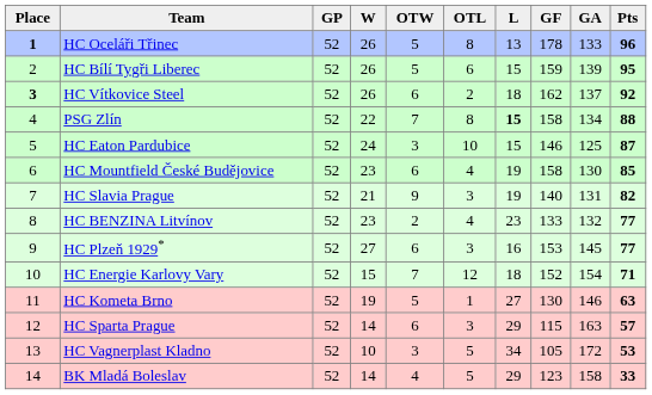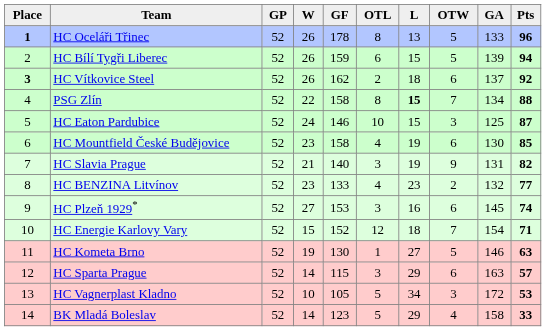 <table cellpadding="3" cellspacing="0" border="1" style="font-size: 95%; text-align: center; border: gray solid 1px; border-collapse: collapse;" width="50%">
 <tr bgcolor=#efefef>
 <th width="20">Place</th>
 <th width="185">Team</th>
 <th width="20">GP</th>
 <th width="20">W</th>
-<th width="20">OTW</th>
+<th width="20">GF</th>
 <th width="20">OTL</th>
 <th width="20">L</th>
-<th width="20">GF</th>
+<th width="20">OTW</th>
 <th width="20">GA</th>
 <th width="20">Pts</th>
 </tr>
 <tr bgcolor="B2C6FF">
 <td><strong>1</strong></td>
 <td align="left"><a href='#'>HC Oceláři Třinec</a></td>
 <td>52</td>
 <td>26</td>
-<td>5</td>
+<td>178</td>
 <td>8</td>
 <td>13</td>
-<td>178</td>
+<td>5</td>
 <td>133</td>
 <td><strong>96</strong></td>
 </tr>
 <tr bgcolor=ccffcc>
 <td>2</td>
 <td align="left"><a href='#'>HC Bílí Tygři Liberec</a></td>
 <td>52</td>
 <td>26</td>
-<td>5</td>
+<td>159</td>
 <td>6</td>
 <td>15</td>
-<td>159</td>
+<td>5</td>
 <td>139</td>
-<td><strong>95</strong></td>
+<td><strong>94</strong></td>
 </tr>
 <tr bgcolor=ccffcc>
 <td><strong>3</strong></td>
 <td align=left><a href='#'>HC Vítkovice Steel</a></td>
 <td>52</td>
 <td>26</td>
-<td>6</td>
+<td>162</td>
 <td>2</td>
 <td>18</td>
-<td>162</td>
+<td>6</td>
 <td>137</td>
 <td><strong>92</strong></td>
 </tr>
 <tr bgcolor=ccffcc>
 <td>4</td>
 <td align=left><a href='#'>PSG Zlín</a></td>
 <td>52</td>
 <td>22</td>
-<td>7</td>
+<td>158</td>
 <td>8</td>
 <td><strong>15</strong></td>
-<td>158</td>
+<td>7</td>
 <td>134</td>
 <td><strong>88</strong></td>
 </tr>
 <tr bgcolor=ccffcc>
 <td>5</td>
 <td align=left><a href='#'>HC Eaton Pardubice</a></td>
 <td>52</td>
 <td>24</td>
-<td>3</td>
+<td>146</td>
 <td>10</td>
 <td>15</td>
-<td>146</td>
+<td>3</td>
 <td>125</td>
 <td><strong>87</strong></td>
 </tr>
 <tr bgcolor=ccffcc>
 <td>6</td>
 <td align=left><a href='#'>HC Mountfield České Budějovice</a></td>
 <td>52</td>
 <td>23</td>
-<td>6</td>
+<td>158</td>
 <td>4</td>
 <td>19</td>
-<td>158</td>
+<td>6</td>
 <td>130</td>
 <td><strong>85</strong></td>
 </tr>
 <tr bgcolor=ddffdd>
 <td>7</td>
 <td align=left><a href='#'>HC Slavia Prague</a></td>
 <td>52</td>
 <td>21</td>
-<td>9</td>
+<td>140</td>
 <td>3</td>
 <td>19</td>
-<td>140</td>
+<td>9</td>
 <td>131</td>
 <td><strong>82</strong></td>
 </tr>
 <tr bgcolor=ddffdd>
 <td>8</td>
 <td align=left><a href='#'>HC BENZINA Litvínov</a></td>
 <td>52</td>
 <td>23</td>
-<td>2</td>
+<td>133</td>
 <td>4</td>
 <td>23</td>
-<td>133</td>
+<td>2</td>
 <td>132</td>
 <td><strong>77</strong></td>
 </tr>
 <tr bgcolor=ddffdd>
 <td>9</td>
 <td align=left><a href='#'>HC Plzeň 1929</a><sup>*</sup></td>
 <td>52</td>
 <td>27</td>
-<td>6</td>
+<td>153</td>
 <td>3</td>
 <td>16</td>
-<td>153</td>
+<td>6</td>
 <td>145</td>
-<td><strong>77</strong></td>
+<td><strong>74</strong></td>
 </tr>
 <tr bgcolor=ddffdd>
 <td>10</td>
 <td align=left><a href='#'>HC Energie Karlovy Vary</a></td>
 <td>52</td>
 <td>15</td>
-<td>7</td>
+<td>152</td>
 <td>12</td>
 <td>18</td>
-<td>152</td>
+<td>7</td>
 <td>154</td>
 <td><strong>71</strong></td>
 </tr>
 <tr bgcolor=ffcccc>
 <td>11</td>
 <td align=left><a href='#'>HC Kometa Brno</a></td>
 <td>52</td>
 <td>19</td>
-<td>5</td>
+<td>130</td>
 <td>1</td>
 <td>27</td>
-<td>130</td>
+<td>5</td>
 <td>146</td>
 <td><strong>63</strong></td>
 </tr>
 <tr bgcolor=ffcccc>
 <td>12</td>
 <td align=left><a href='#'>HC Sparta Prague</a></td>
 <td>52</td>
 <td>14</td>
-<td>6</td>
+<td>115</td>
 <td>3</td>
 <td>29</td>
-<td>115</td>
+<td>6</td>
 <td>163</td>
 <td><strong>57</strong></td>
 </tr>
 <tr bgcolor=ffcccc>
 <td>13</td>
 <td align=left><a href='#'>HC Vagnerplast Kladno</a></td>
 <td>52</td>
 <td>10</td>
-<td>3</td>
+<td>105</td>
 <td>5</td>
 <td>34</td>
-<td>105</td>
+<td>3</td>
 <td>172</td>
 <td><strong>53</strong></td>
 </tr>
 <tr bgcolor=ffcccc>
 <td>14</td>
 <td align=left><a href='#'>BK Mladá Boleslav</a></td>
 <td>52</td>
 <td>14</td>
-<td>4</td>
+<td>123</td>
 <td>5</td>
 <td>29</td>
-<td>123</td>
+<td>4</td>
 <td>158</td>
 <td><strong>33</strong></td>
 </tr>
 </table>
